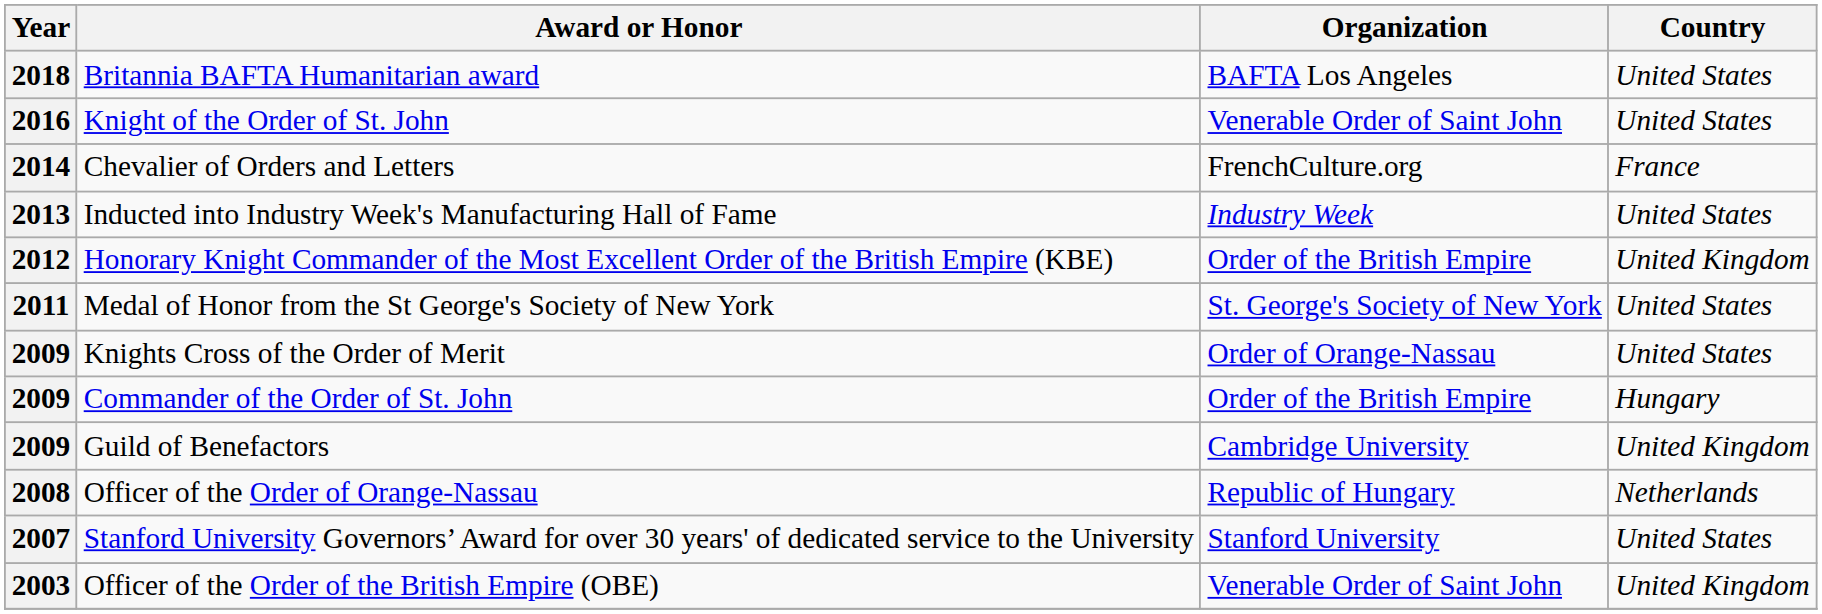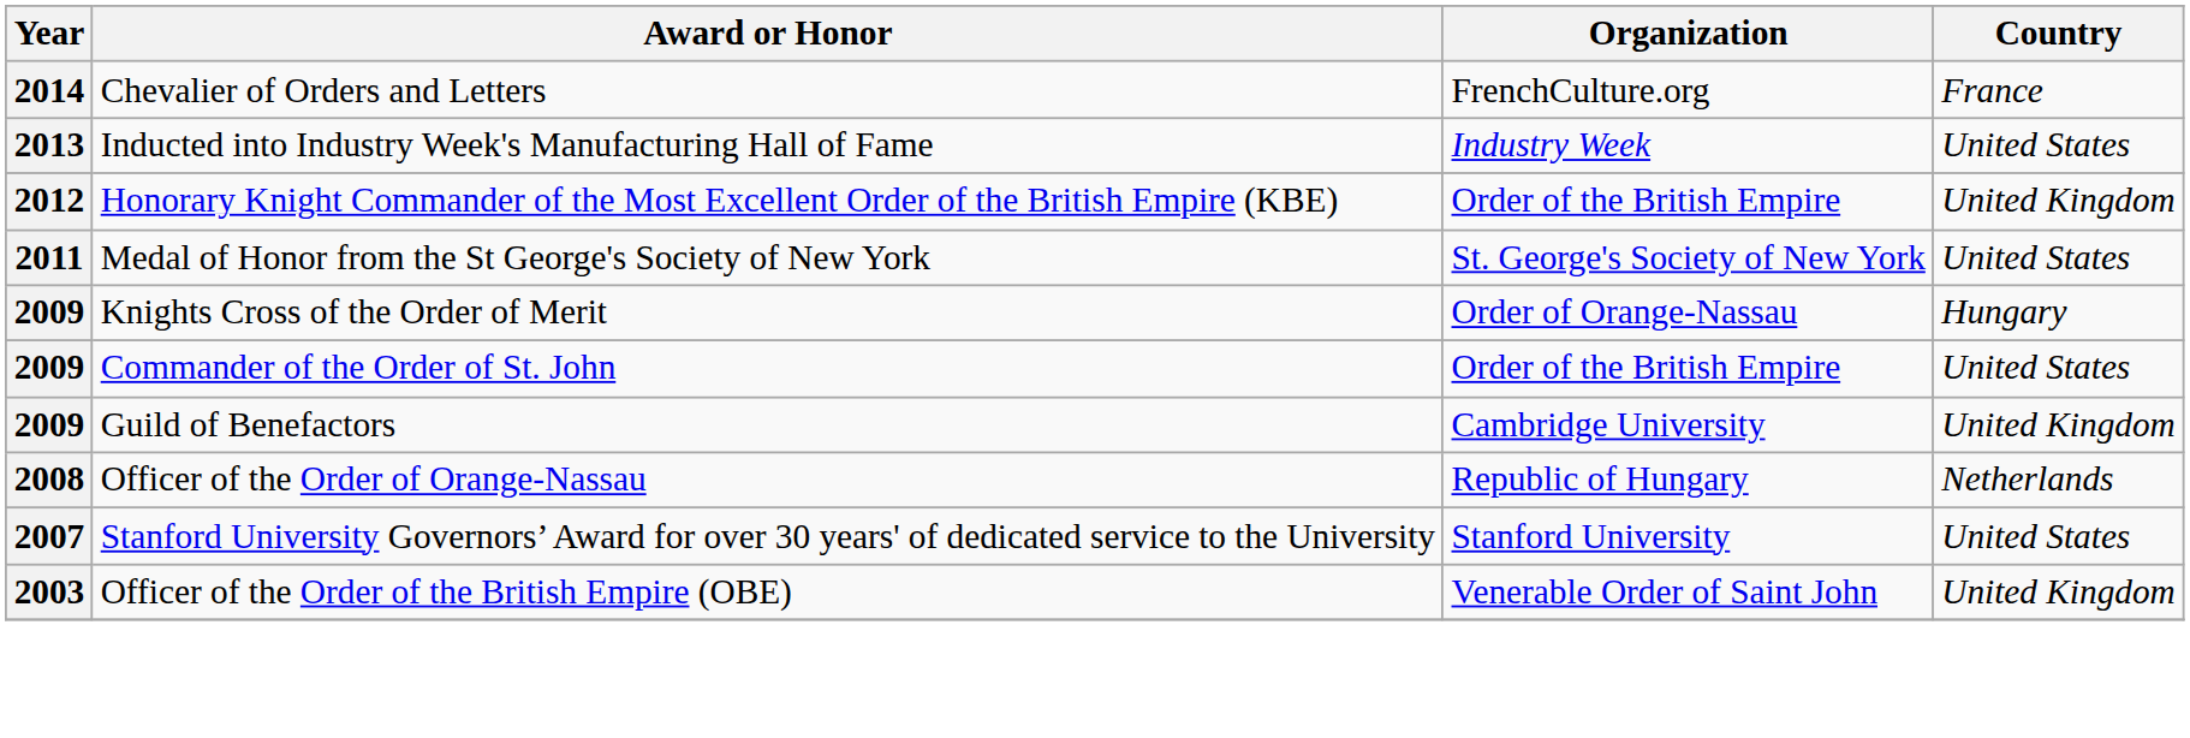 <table class="wikitable sortable">
 <tr>
 <th>Year</th>
 <th>Award or Honor</th>
 <th>Organization</th>
 <th>Country</th>
-</tr>
-<tr>
-<th scope="row">2018</th>
-<td><a href='#'>Britannia BAFTA Humanitarian award</a></td>
-<td><a href='#'>BAFTA</a> Los Angeles</td>
-<td><em>United States</em></td>
-</tr>
-<tr>
-<th scope="row">2016</th>
-<td><a href='#'>Knight of the Order of St. John</a></td>
-<td><a href='#'>Venerable Order of Saint John</a></td>
-<td><em>United States</em></td>
 </tr>
 <tr>
 <th scope="row">2014</th>
 <td>Chevalier of Orders and Letters</td>
 <td>FrenchCulture.org</td>
 <td><em>France</em></td>
 </tr>
 <tr>
 <th scope="row">2013</th>
 <td>Inducted into Industry Week's Manufacturing Hall of Fame</td>
 <td><em><a href='#'>Industry Week</a></em></td>
 <td><em>United States</em></td>
 </tr>
 <tr>
 <th scope="row">2012</th>
 <td><a href='#'>Honorary Knight Commander of the Most Excellent Order of the British Empire</a> (KBE)</td>
 <td><a href='#'>Order of the British Empire</a></td>
 <td><em>United Kingdom</em></td>
 </tr>
 <tr>
 <th scope="row">2011</th>
 <td>Medal of Honor from the St George's Society of New York</td>
 <td><a href='#'>St. George's Society of New York</a></td>
 <td><em>United States</em></td>
 </tr>
 <tr>
 <th scope="row">2009</th>
 <td>Knights Cross of the Order of Merit</td>
 <td><a href='#'>Order of Orange-Nassau</a></td>
-<td><em>United States</em></td>
+<td><em>Hungary</em></td>
 </tr>
 <tr>
 <th scope="row">2009</th>
 <td><a href='#'>Commander of the Order of St. John</a></td>
 <td><a href='#'>Order of the British Empire</a></td>
-<td><em>Hungary</em></td>
+<td><em>United States</em></td>
 </tr>
 <tr>
 <th scope="row">2009</th>
 <td>Guild of Benefactors</td>
 <td><a href='#'>Cambridge University</a></td>
 <td><em>United Kingdom</em></td>
 </tr>
 <tr>
 <th scope="row">2008</th>
 <td>Officer of the <a href='#'>Order of Orange-Nassau</a></td>
 <td><a href='#'>Republic of Hungary</a></td>
 <td><em>Netherlands</em></td>
 </tr>
 <tr>
 <th scope="row">2007</th>
 <td><a href='#'>Stanford University</a> Governors’ Award for over 30 years' of dedicated service to the University</td>
 <td><a href='#'>Stanford University</a></td>
 <td><em>United States</em></td>
 </tr>
 <tr>
 <th scope="row">2003</th>
 <td>Officer of the <a href='#'>Order of the British Empire</a> (OBE)</td>
 <td><a href='#'>Venerable Order of Saint John</a></td>
 <td><em>United Kingdom</em></td>
 </tr>
 <tr>
 </tr>
 </table>
